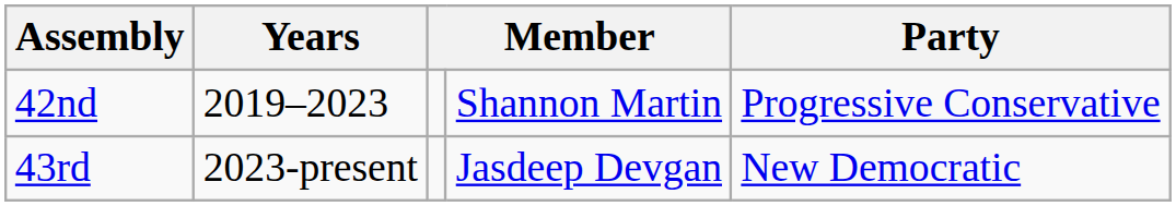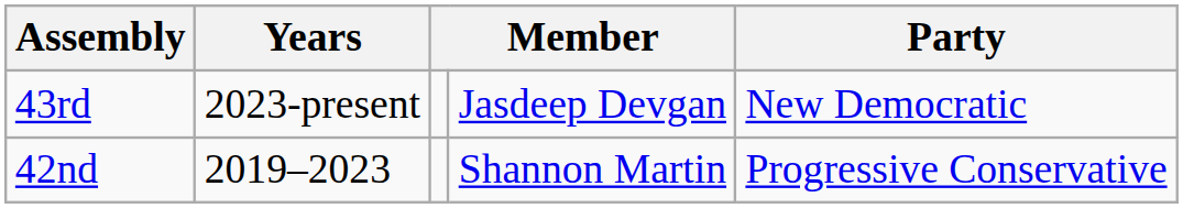 <table class="wikitable">
 <tr>
 <th>Assembly</th>
 <th>Years</th>
 <th colspan="2">Member</th>
 <th>Party</th>
 </tr>
 <tr>
+<td><a href='#'>43rd</a></td>
+<td>2023-present</td>
+<td></td>
+<td><a href='#'>Jasdeep Devgan</a></td>
+<td><a href='#'>New Democratic</a></td>
+</tr>
+<tr>
 <td><a href='#'>42nd</a></td>
 <td>2019–2023</td>
 <td></td>
 <td><a href='#'>Shannon Martin</a></td>
 <td><a href='#'>Progressive Conservative</a></td>
 </tr>
-<tr>
-<td><a href='#'>43rd</a></td>
-<td>2023-present</td>
-<td></td>
-<td><a href='#'>Jasdeep Devgan</a></td>
-<td><a href='#'>New Democratic</a></td>
-</tr>
 </table>
